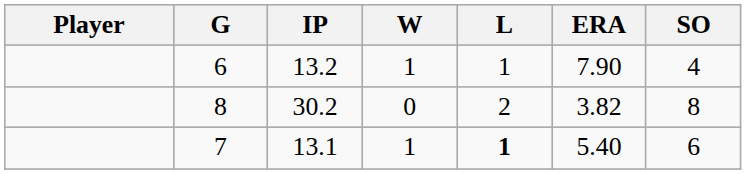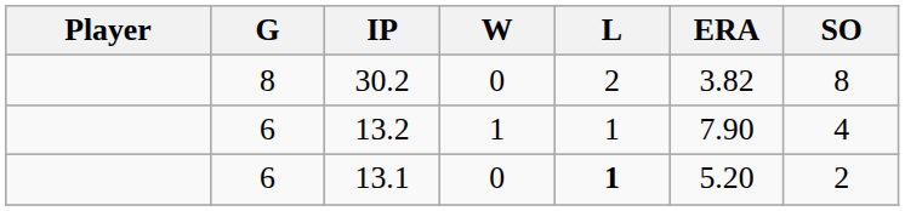 <table class="wikitable sortable">
 <tr>
 <th bgcolor="#DDDDFF" width="16%">Player</th>
 <th bgcolor="#DDDDFF" width="9%">G</th>
 <th bgcolor="#DDDDFF" width="9%">IP</th>
 <th bgcolor="#DDDDFF" width="9%">W</th>
 <th bgcolor="#DDDDFF" width="9%">L</th>
 <th bgcolor="#DDDDFF" width="9%">ERA</th>
 <th bgcolor="#DDDDFF" width="9%">SO</th>
 </tr>
 <tr align="center">
 <td></td>
+<td>8</td>
+<td>30.2</td>
+<td>0</td>
+<td>2</td>
+<td>3.82</td>
+<td>8</td>
+</tr>
+<tr align="center">
+<td></td>
 <td>6</td>
 <td>13.2</td>
 <td>1</td>
 <td>1</td>
 <td>7.90</td>
 <td>4</td>
 </tr>
 <tr align="center">
 <td></td>
-<td>8</td>
-<td>30.2</td>
+<td>6</td>
+<td>13.1</td>
 <td>0</td>
+<td><strong>1</strong></td>
+<td>5.20</td>
 <td>2</td>
-<td>3.82</td>
-<td>8</td>
-</tr>
-<tr align="center">
-<td></td>
-<td>7</td>
-<td>13.1</td>
-<td>1</td>
-<td><strong>1</strong></td>
-<td>5.40</td>
-<td>6</td>
 </tr>
 </table>
